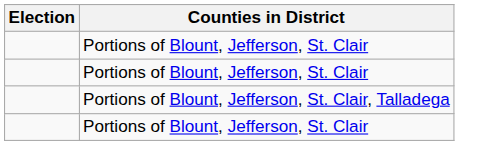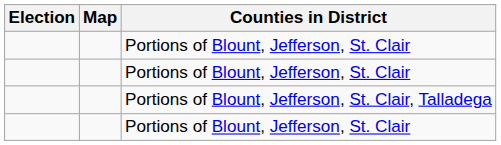 <table class="wikitable">
 <tr>
 <th>Election</th>
+<th>Map</th>
 <th>Counties in District</th>
 </tr>
 <tr>
+<td></td>
 <td></td>
 <td>Portions of <a href='#'>Blount</a>, <a href='#'>Jefferson</a>, <a href='#'>St. Clair</a></td>
 </tr>
 <tr>
 <td></td>
+<td></td>
 <td>Portions of <a href='#'>Blount</a>, <a href='#'>Jefferson</a>, <a href='#'>St. Clair</a></td>
 </tr>
 <tr>
+<td></td>
 <td></td>
 <td>Portions of <a href='#'>Blount</a>, <a href='#'>Jefferson</a>, <a href='#'>St. Clair</a>, <a href='#'>Talladega</a></td>
 </tr>
 <tr>
 <td></td>
+<td></td>
 <td>Portions of <a href='#'>Blount</a>, <a href='#'>Jefferson</a>, <a href='#'>St. Clair</a></td>
 </tr>
 </table>
